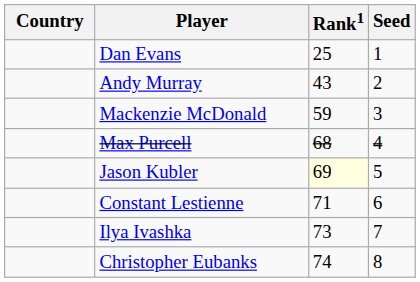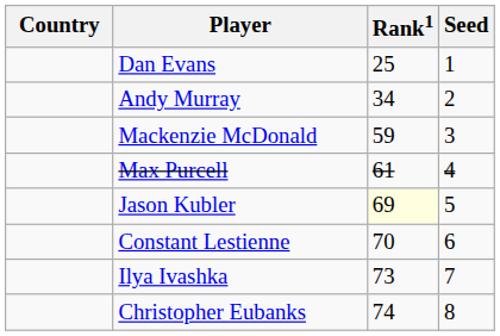 <table class="sortable wikitable">
 <tr>
 <th width="70">Country</th>
 <th width="175">Player</th>
 <th>Rank<sup>1</sup></th>
 <th>Seed</th>
 </tr>
 <tr>
 <td></td>
 <td><a href='#'>Dan Evans</a></td>
 <td>25</td>
 <td>1</td>
 </tr>
 <tr>
 <td></td>
 <td><a href='#'>Andy Murray</a></td>
-<td>43</td>
+<td>34</td>
 <td>2</td>
 </tr>
 <tr>
 <td></td>
 <td><a href='#'>Mackenzie McDonald</a></td>
 <td>59</td>
 <td>3</td>
 </tr>
 <tr>
 <td><s></s></td>
 <td><s><a href='#'>Max Purcell</a></s></td>
-<td><s>68</s></td>
+<td><s>61</s></td>
 <td><s>4</s></td>
 </tr>
 <tr>
 <td></td>
 <td><a href='#'>Jason Kubler</a></td>
 <td style="background: lightyellow;">69</td>
 <td>5</td>
 </tr>
 <tr>
 <td></td>
 <td><a href='#'>Constant Lestienne</a></td>
-<td>71</td>
+<td>70</td>
 <td>6</td>
 </tr>
 <tr>
 <td></td>
 <td><a href='#'>Ilya Ivashka</a></td>
 <td>73</td>
 <td>7</td>
 </tr>
 <tr>
 <td></td>
 <td><a href='#'>Christopher Eubanks</a></td>
 <td>74</td>
 <td>8</td>
 </tr>
 </table>
